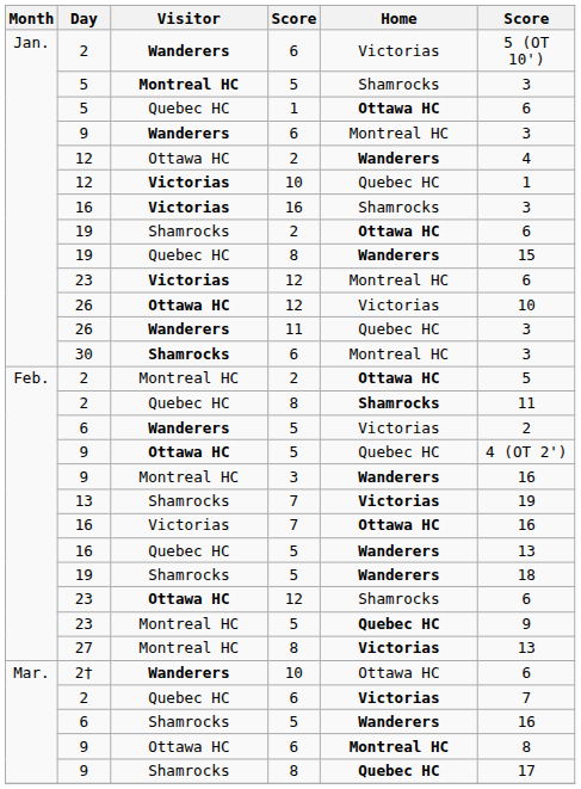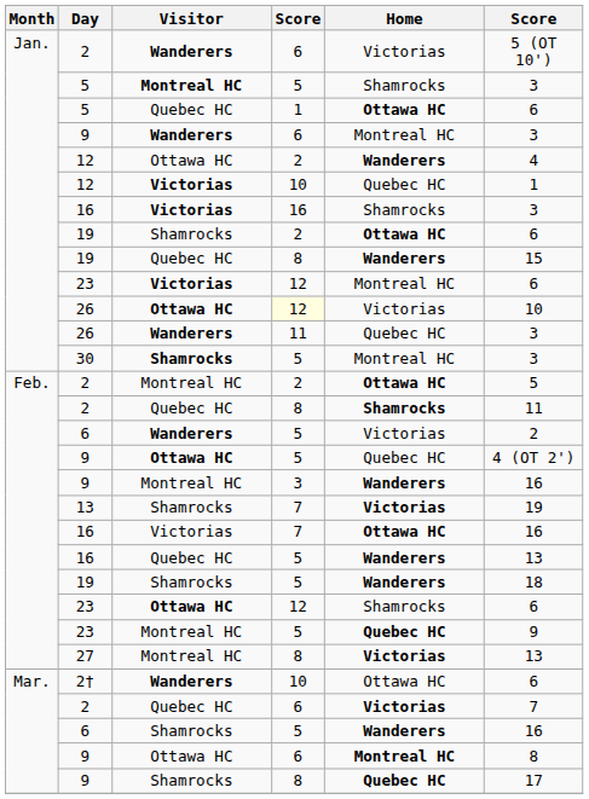 <table class="wikitable" style="text-align:center;">
 <tr>
 <th style="width:3em">Month</th>
 <th style="width:3em">Day</th>
 <th style="width:10em">Visitor</th>
 <th style="width:3em">Score</th>
 <th style="width:10em">Home</th>
 <th style="width:6em">Score</th>
 </tr>
 <tr>
 <td rowspan=13 valign=top>Jan.</td>
 <td>2</td>
 <td><strong>Wanderers</strong></td>
 <td>6</td>
 <td>Victorias</td>
 <td>5 (OT 10')</td>
 </tr>
 <tr>
 <td>5</td>
 <td><strong>Montreal HC</strong></td>
 <td>5</td>
 <td>Shamrocks</td>
 <td>3</td>
 </tr>
 <tr>
 <td>5</td>
 <td>Quebec HC</td>
 <td>1</td>
 <td><strong>Ottawa HC</strong></td>
 <td>6</td>
 </tr>
 <tr>
 <td>9</td>
 <td><strong>Wanderers</strong></td>
 <td>6</td>
 <td>Montreal HC</td>
 <td>3</td>
 </tr>
 <tr>
 <td>12</td>
 <td>Ottawa HC</td>
 <td>2</td>
 <td><strong>Wanderers</strong></td>
 <td>4</td>
 </tr>
 <tr>
 <td>12</td>
 <td><strong>Victorias</strong></td>
 <td>10</td>
 <td>Quebec HC</td>
 <td>1</td>
 </tr>
 <tr>
 <td>16</td>
 <td><strong>Victorias</strong></td>
 <td>16</td>
 <td>Shamrocks</td>
 <td>3</td>
 </tr>
 <tr>
 <td>19</td>
 <td>Shamrocks</td>
 <td>2</td>
 <td><strong>Ottawa  HC</strong></td>
 <td>6</td>
 </tr>
 <tr>
 <td>19</td>
 <td>Quebec HC</td>
 <td>8</td>
 <td><strong>Wanderers</strong></td>
 <td>15</td>
 </tr>
 <tr>
 <td>23</td>
 <td><strong>Victorias</strong></td>
 <td>12</td>
 <td>Montreal HC</td>
 <td>6</td>
 </tr>
 <tr>
 <td>26</td>
 <td><strong>Ottawa HC</strong></td>
-<td>12</td>
+<td style="background: lightyellow;">12</td>
 <td>Victorias</td>
 <td>10</td>
 </tr>
 <tr>
 <td>26</td>
 <td><strong>Wanderers</strong></td>
 <td>11</td>
 <td>Quebec HC</td>
 <td>3</td>
 </tr>
 <tr>
 <td>30</td>
 <td><strong>Shamrocks</strong></td>
-<td>6</td>
+<td>5</td>
 <td>Montreal HC</td>
 <td>3</td>
 </tr>
 <tr>
 <td rowspan=12 valign=top>Feb.</td>
 <td>2</td>
 <td>Montreal HC</td>
 <td>2</td>
 <td><strong>Ottawa HC</strong></td>
 <td>5</td>
 </tr>
 <tr>
 <td>2</td>
 <td>Quebec HC</td>
 <td>8</td>
 <td><strong>Shamrocks</strong></td>
 <td>11</td>
 </tr>
 <tr>
 <td>6</td>
 <td><strong>Wanderers</strong></td>
 <td>5</td>
 <td>Victorias</td>
 <td>2</td>
 </tr>
 <tr>
 <td>9</td>
 <td><strong>Ottawa HC</strong></td>
 <td>5</td>
 <td>Quebec HC</td>
 <td>4 (OT 2')</td>
 </tr>
 <tr>
 <td>9</td>
 <td>Montreal HC</td>
 <td>3</td>
 <td><strong>Wanderers</strong></td>
 <td>16</td>
 </tr>
 <tr>
 <td>13</td>
 <td>Shamrocks</td>
 <td>7</td>
 <td><strong>Victorias</strong></td>
 <td>19</td>
 </tr>
 <tr>
 <td>16</td>
 <td>Victorias</td>
 <td>7</td>
 <td><strong>Ottawa HC</strong></td>
 <td>16</td>
 </tr>
 <tr>
 <td>16</td>
 <td>Quebec HC</td>
 <td>5</td>
 <td><strong>Wanderers</strong></td>
 <td>13</td>
 </tr>
 <tr>
 <td>19</td>
 <td>Shamrocks</td>
 <td>5</td>
 <td><strong>Wanderers</strong></td>
 <td>18</td>
 </tr>
 <tr>
 <td>23</td>
 <td><strong>Ottawa HC</strong></td>
 <td>12</td>
 <td>Shamrocks</td>
 <td>6</td>
 </tr>
 <tr>
 <td>23</td>
 <td>Montreal HC</td>
 <td>5</td>
 <td><strong>Quebec HC</strong></td>
 <td>9</td>
 </tr>
 <tr>
 <td>27</td>
 <td>Montreal HC</td>
 <td>8</td>
 <td><strong>Victorias</strong></td>
 <td>13</td>
 </tr>
 <tr>
 <td rowspan=5  valign=top>Mar.</td>
 <td>2†</td>
 <td><strong>Wanderers</strong></td>
 <td>10</td>
 <td>Ottawa HC</td>
 <td>6</td>
 </tr>
 <tr>
 <td>2</td>
 <td>Quebec HC</td>
 <td>6</td>
 <td><strong>Victorias</strong></td>
 <td>7</td>
 </tr>
 <tr>
 <td>6</td>
 <td>Shamrocks</td>
 <td>5</td>
 <td><strong>Wanderers</strong></td>
 <td>16</td>
 </tr>
 <tr>
 <td>9</td>
 <td>Ottawa HC</td>
 <td>6</td>
 <td><strong>Montreal HC</strong></td>
 <td>8</td>
 </tr>
 <tr>
 <td>9</td>
 <td>Shamrocks</td>
 <td>8</td>
 <td><strong>Quebec HC</strong></td>
 <td>17</td>
 </tr>
 <tr>
 </tr>
 </table>
